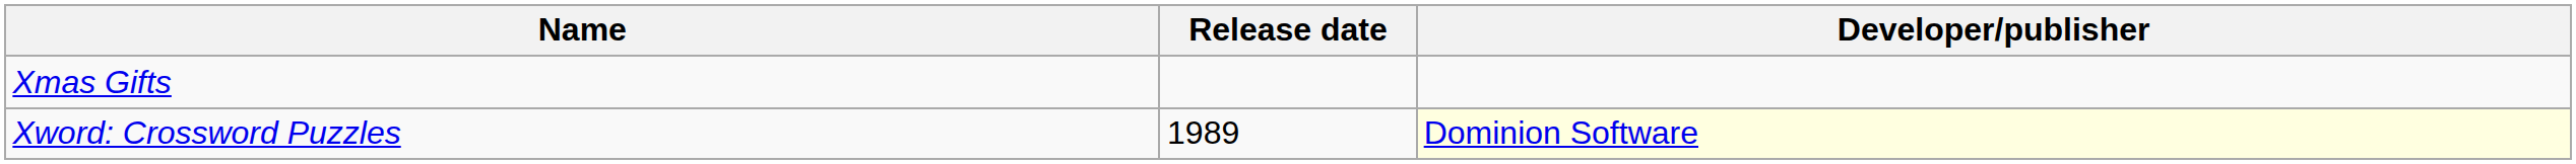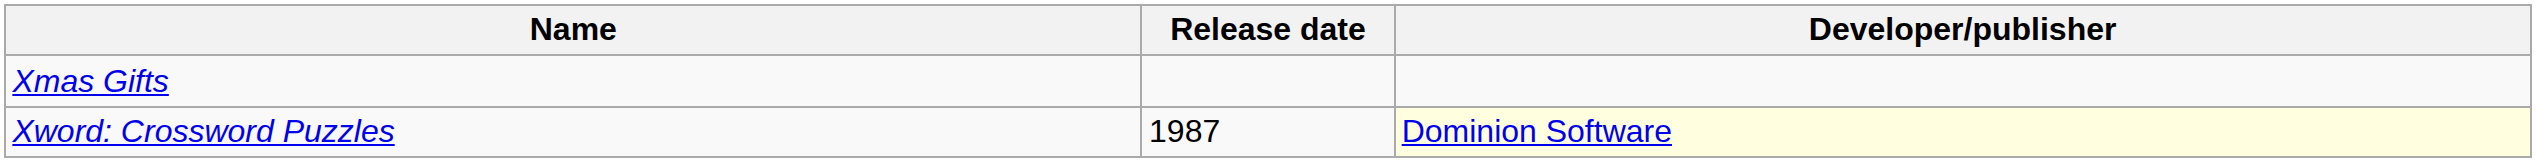 <table class="wikitable sortable" style="width:100%;">
 <tr>
 <th style="width:45%;">Name</th>
 <th style="width:10%;">Release date</th>
 <th style="width:45%;">Developer/publisher</th>
 </tr>
 <tr>
 <td><em><a href='#'>Xmas Gifts</a></em></td>
 <td></td>
 <td></td>
 </tr>
 <tr>
 <td><em><a href='#'>Xword: Crossword Puzzles</a></em></td>
-<td>1989</td>
+<td>1987</td>
 <td style="background: lightyellow;"><a href='#'>Dominion Software</a></td>
 </tr>
 </table>
